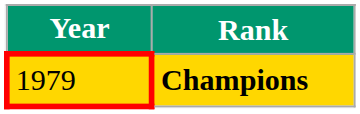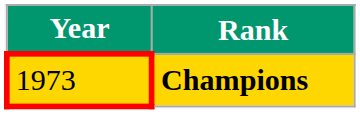 <table class="wikitable">
 <tr>
 </tr>
 <tr style="color:white;">
 <th style="width:70px; background:#00966E;">Year</th>
 <th style="width:100px; background:#00966E;">Rank</th>
 </tr>
 <tr bgcolor=gold>
-<td style="border: 3px solid red"> 1979</td>
+<td style="border: 3px solid red"> 1973</td>
 <td><strong>Champions</strong></td>
 </tr>
 </table>
